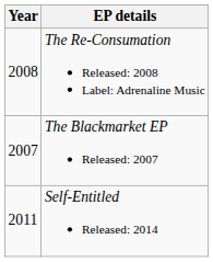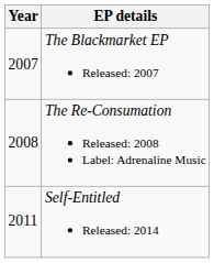 <table class="wikitable">
 <tr>
 <th>Year</th>
 <th>EP details</th>
 </tr>
 <tr>
+<td>2007</td>
+<td><em>The Blackmarket EP</em><br><ul><li><small>Released: 2007</small></li></ul></td>
+</tr>
+<tr>
 <td>2008</td>
 <td><em>The Re-Consumation</em><br><ul><li><small>Released: 2008</small></li><li><small>Label: Adrenaline Music</small></li></ul></td>
-</tr>
-<tr>
-<td>2007</td>
-<td><em>The Blackmarket EP</em><br><ul><li><small>Released: 2007</small></li></ul></td>
 </tr>
 <tr>
 <td>2011</td>
 <td><em>Self-Entitled</em><br><ul><li><small>Released: 2014</small></li></ul></td>
 </tr>
 </table>
